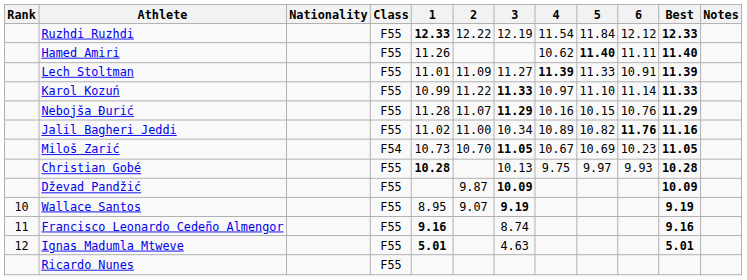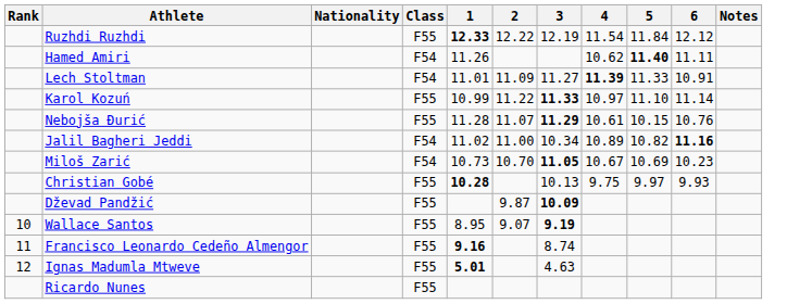 <table class="wikitable sortable" style="text-align:center">
 <tr>
 <th>Rank</th>
 <th>Athlete</th>
 <th>Nationality</th>
 <th>Class</th>
 <th width="25">1</th>
 <th width="25">2</th>
 <th width="25">3</th>
 <th width="25">4</th>
 <th width="25">5</th>
 <th width="25">6</th>
-<th>Best</th>
 <th>Notes</th>
 </tr>
 <tr>
 <td></td>
 <td align=left><a href='#'>Ruzhdi Ruzhdi</a></td>
 <td align=left></td>
 <td>F55</td>
 <td><strong>12.33</strong></td>
 <td>12.22</td>
 <td>12.19</td>
 <td>11.54</td>
 <td>11.84</td>
 <td>12.12</td>
-<td><strong>12.33</strong></td>
 <td></td>
 </tr>
 <tr>
 <td></td>
 <td align=left><a href='#'>Hamed Amiri</a></td>
 <td align=left></td>
-<td>F55</td>
+<td>F54</td>
 <td>11.26</td>
 <td></td>
 <td></td>
 <td>10.62</td>
 <td><strong>11.40</strong></td>
 <td>11.11</td>
-<td><strong>11.40</strong></td>
 <td></td>
 </tr>
 <tr>
 <td></td>
 <td align=left><a href='#'>Lech Stoltman</a></td>
 <td align=left></td>
-<td>F55</td>
+<td>F54</td>
 <td>11.01</td>
 <td>11.09</td>
 <td>11.27</td>
 <td><strong>11.39</strong></td>
 <td>11.33</td>
 <td>10.91</td>
-<td><strong>11.39</strong></td>
 <td></td>
 </tr>
 <tr>
 <td></td>
 <td align=left><a href='#'>Karol Kozuń</a></td>
 <td align=left></td>
 <td>F55</td>
 <td>10.99</td>
 <td>11.22</td>
 <td><strong>11.33</strong></td>
 <td>10.97</td>
 <td>11.10</td>
 <td>11.14</td>
-<td><strong>11.33</strong></td>
 <td></td>
 </tr>
 <tr>
 <td></td>
 <td align=left><a href='#'>Nebojša Đurić</a></td>
 <td align=left></td>
 <td>F55</td>
 <td>11.28</td>
 <td>11.07</td>
 <td><strong>11.29</strong></td>
-<td>10.16</td>
+<td>10.61</td>
 <td>10.15</td>
 <td>10.76</td>
-<td><strong>11.29</strong></td>
 <td></td>
 </tr>
 <tr>
 <td></td>
 <td align=left><a href='#'>Jalil Bagheri Jeddi</a></td>
 <td align=left></td>
-<td>F55</td>
+<td>F54</td>
 <td>11.02</td>
 <td>11.00</td>
 <td>10.34</td>
 <td>10.89</td>
 <td>10.82</td>
-<td><strong>11.76</strong></td>
 <td><strong>11.16</strong></td>
 <td></td>
 </tr>
 <tr>
 <td></td>
 <td align=left><a href='#'>Miloš Zarić</a></td>
 <td align=left></td>
 <td>F54</td>
 <td>10.73</td>
 <td>10.70</td>
 <td><strong>11.05</strong></td>
 <td>10.67</td>
 <td>10.69</td>
 <td>10.23</td>
-<td><strong>11.05</strong></td>
 <td></td>
 </tr>
 <tr>
 <td></td>
 <td align=left><a href='#'>Christian Gobé</a></td>
 <td align=left></td>
 <td>F55</td>
 <td><strong>10.28</strong></td>
 <td></td>
 <td>10.13</td>
 <td>9.75</td>
 <td>9.97</td>
 <td>9.93</td>
-<td><strong>10.28</strong></td>
 <td></td>
 </tr>
 <tr>
 <td></td>
 <td align=left><a href='#'>Dževad Pandžić</a></td>
 <td align=left></td>
 <td>F55</td>
 <td></td>
 <td>9.87</td>
 <td><strong>10.09</strong></td>
 <td></td>
 <td></td>
 <td></td>
-<td><strong>10.09</strong></td>
 <td></td>
 </tr>
 <tr>
 <td>10</td>
 <td align=left><a href='#'>Wallace Santos</a></td>
 <td align=left></td>
 <td>F55</td>
 <td>8.95</td>
 <td>9.07</td>
 <td><strong>9.19</strong></td>
 <td></td>
 <td></td>
 <td></td>
-<td><strong>9.19</strong></td>
 <td></td>
 </tr>
 <tr>
 <td>11</td>
 <td align=left><a href='#'>Francisco Leonardo Cedeño Almengor</a></td>
 <td align=left></td>
 <td>F55</td>
 <td><strong>9.16</strong></td>
 <td></td>
 <td>8.74</td>
 <td></td>
 <td></td>
 <td></td>
-<td><strong>9.16</strong></td>
 <td></td>
 </tr>
 <tr>
 <td>12</td>
 <td align=left><a href='#'>Ignas Madumla Mtweve</a></td>
 <td align=left></td>
 <td>F55</td>
 <td><strong>5.01</strong></td>
 <td></td>
 <td>4.63</td>
 <td></td>
 <td></td>
 <td></td>
-<td><strong>5.01</strong></td>
 <td></td>
 </tr>
 <tr>
 <td></td>
 <td align=left><a href='#'>Ricardo Nunes</a></td>
 <td align=left></td>
 <td>F55</td>
 <td></td>
 <td></td>
 <td></td>
 <td></td>
 <td></td>
 <td></td>
 <td></td>
-<td></td>
 </tr>
 </table>
